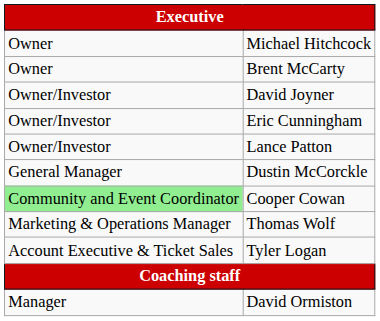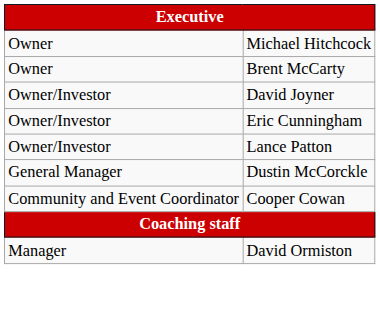 <table class="wikitable">
 <tr>
 <th style="background:#CC0000; color:White; border:1px solid #101820;" colspan="2">Executive</th>
 </tr>
 <tr>
 <td>Owner</td>
 <td> Michael Hitchcock</td>
 </tr>
 <tr>
 <td>Owner</td>
 <td> Brent McCarty</td>
 </tr>
 <tr>
 <td>Owner/Investor</td>
 <td> David Joyner</td>
 </tr>
 <tr>
 <td>Owner/Investor</td>
 <td> Eric Cunningham</td>
 </tr>
 <tr>
 <td>Owner/Investor</td>
 <td> Lance Patton</td>
 </tr>
 <tr>
 <td>General Manager</td>
 <td> Dustin McCorckle</td>
 </tr>
 <tr>
-<td style="background: lightgreen;">Community and Event Coordinator</td>
+<td>Community and Event Coordinator</td>
 <td> Cooper Cowan</td>
-</tr>
-<tr>
-<td>Marketing & Operations Manager</td>
-<td> Thomas Wolf</td>
-</tr>
-<tr>
-<td>Account Executive & Ticket Sales</td>
-<td> Tyler Logan</td>
 </tr>
 <tr>
 <th style="background:#CC0000; color:White; border:1px solid #101820;" colspan="2">Coaching staff</th>
 </tr>
 <tr>
 <td>Manager</td>
 <td> David Ormiston</td>
 </tr>
 </table>
